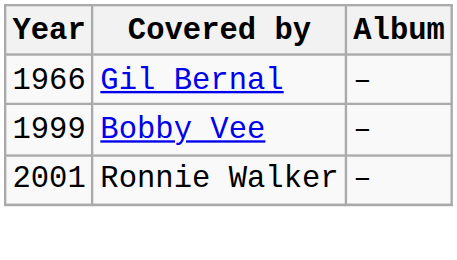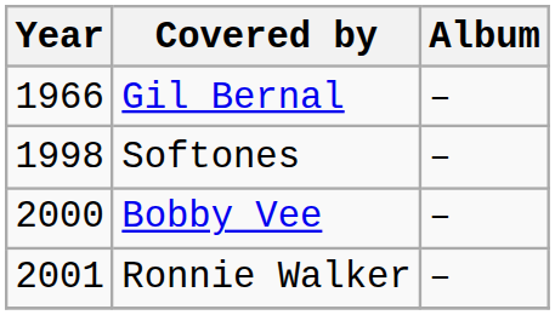 <table class="wikitable">
 <tr>
 <th>Year</th>
 <th>Covered by</th>
 <th>Album</th>
 </tr>
 <tr>
 <td>1966</td>
 <td><a href='#'>Gil Bernal</a></td>
 <td>–</td>
 </tr>
 <tr>
-<td>1999</td>
+<td>1998</td>
+<td>Softones</td>
+<td>–</td>
+</tr>
+<tr>
+<td>2000</td>
 <td><a href='#'>Bobby Vee</a></td>
 <td>–</td>
 </tr>
 <tr>
 <td>2001</td>
 <td>Ronnie Walker</td>
 <td>–</td>
 </tr>
 <tr>
 </tr>
 </table>
